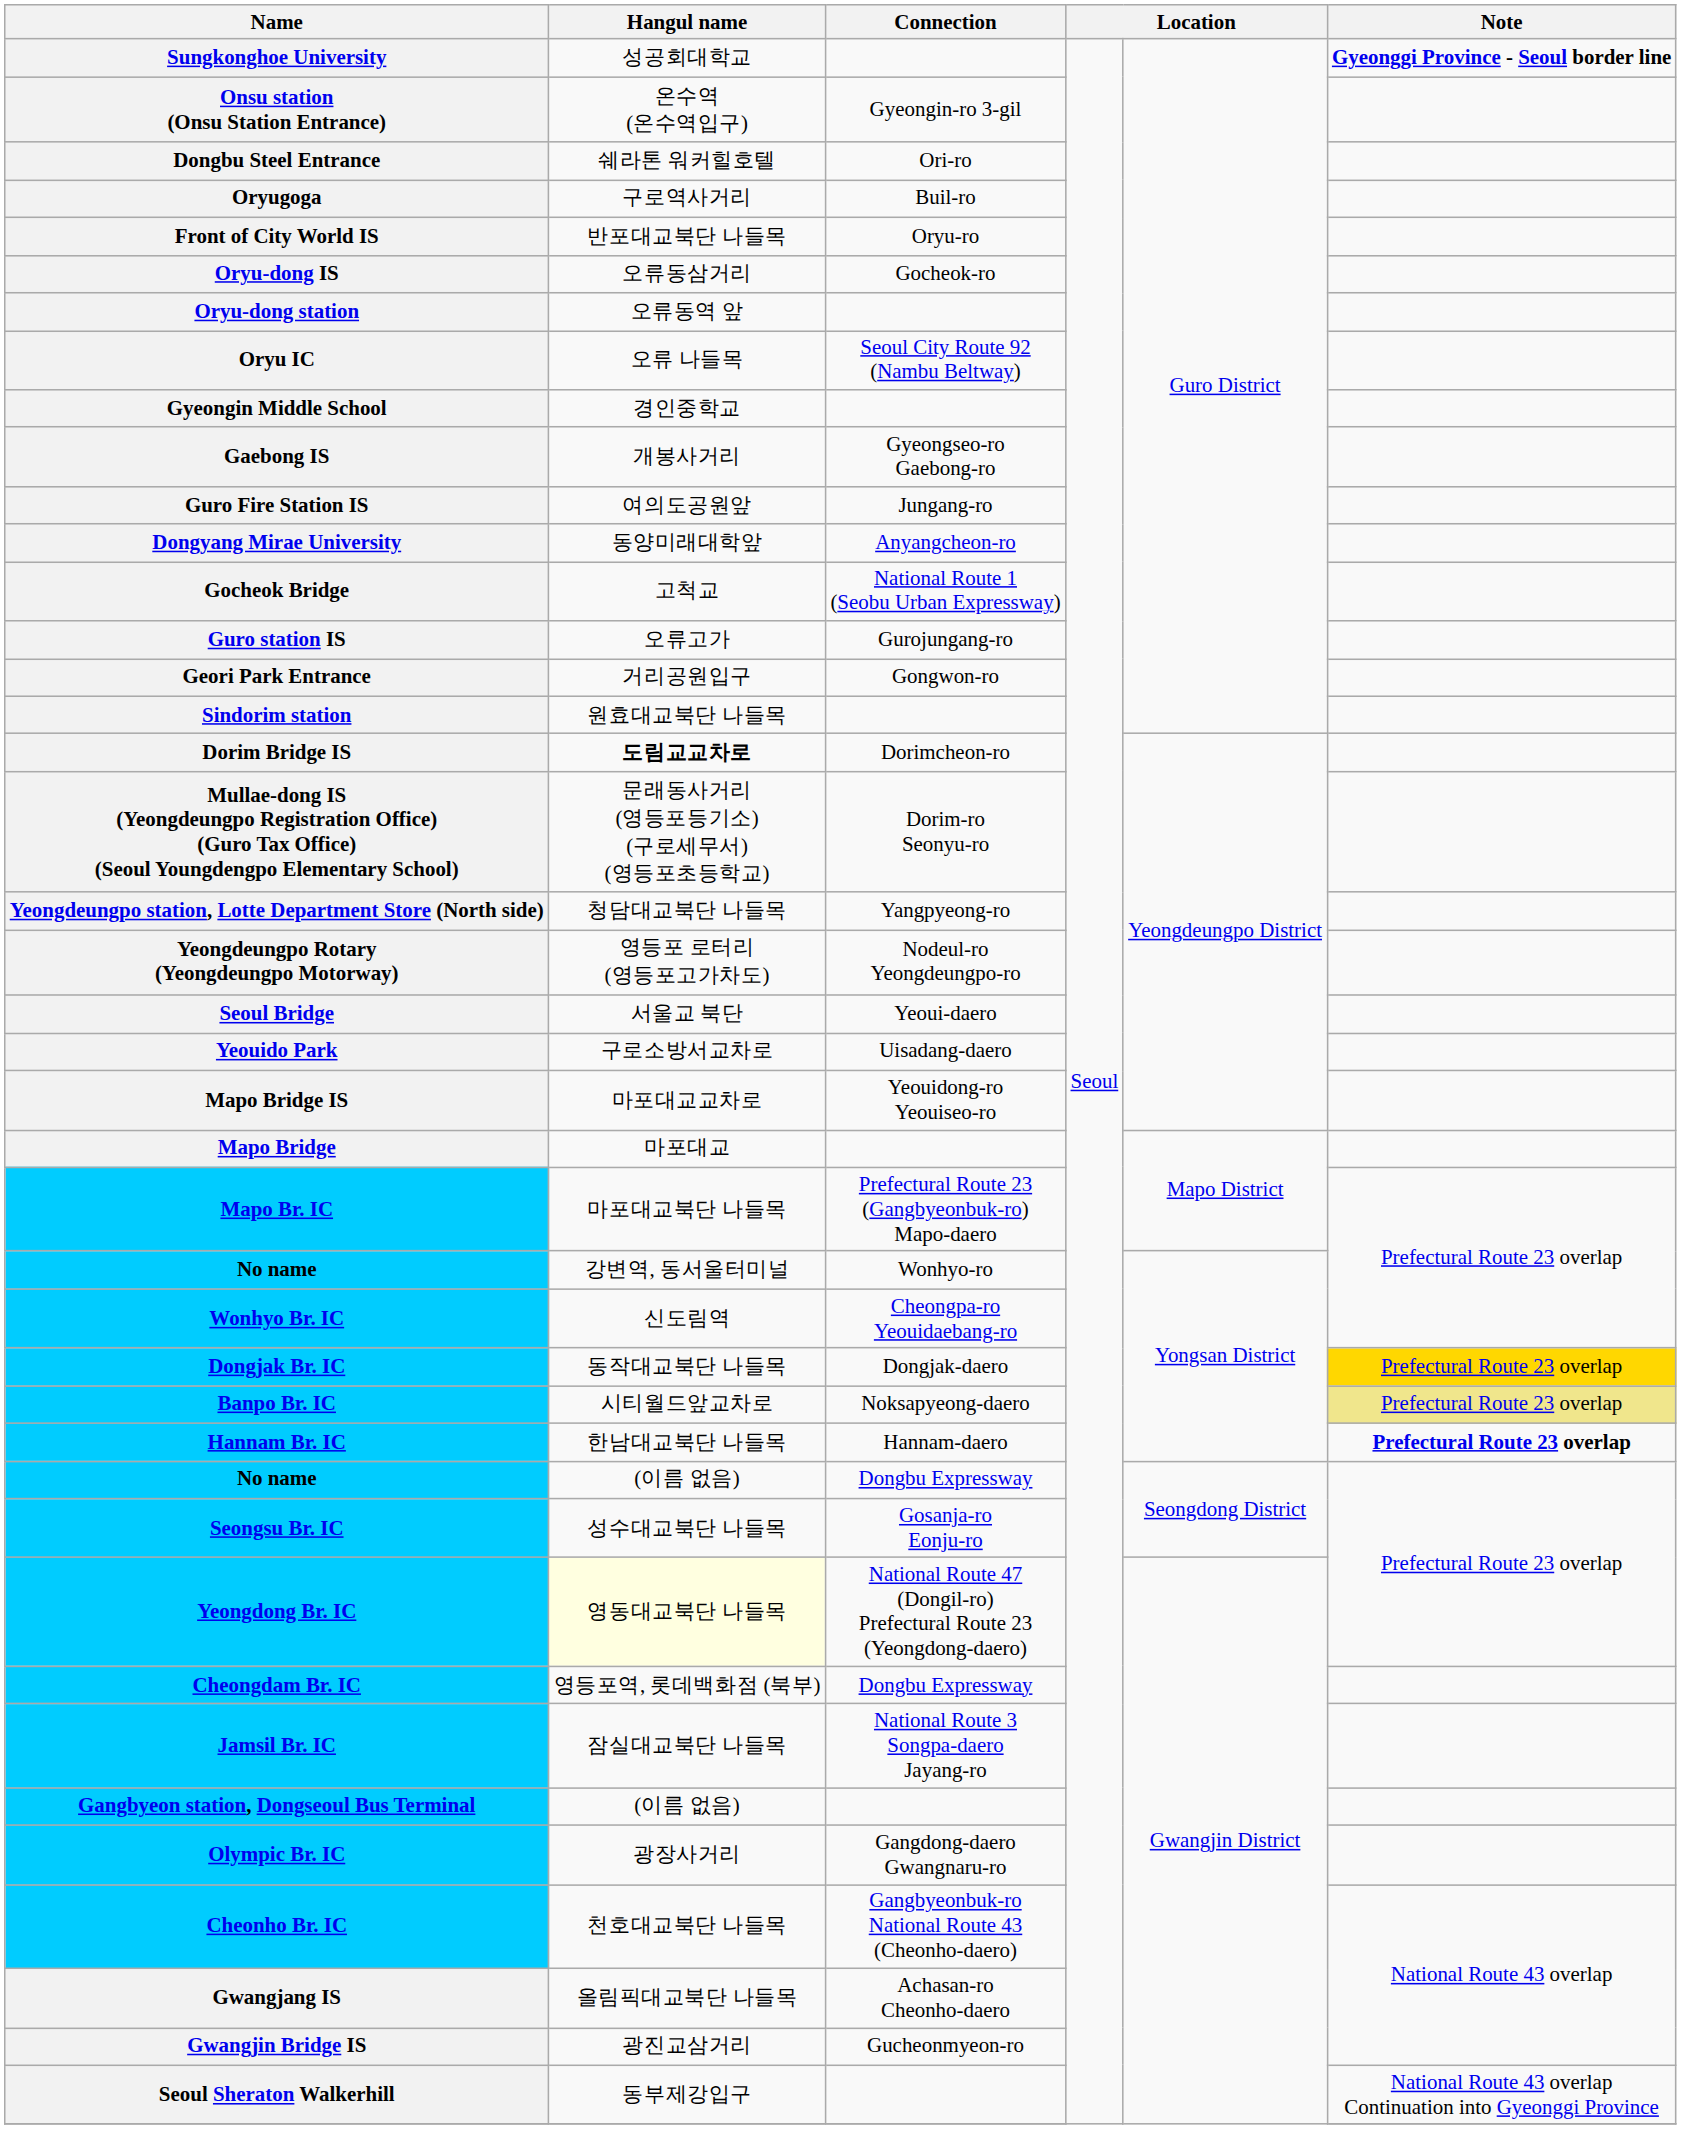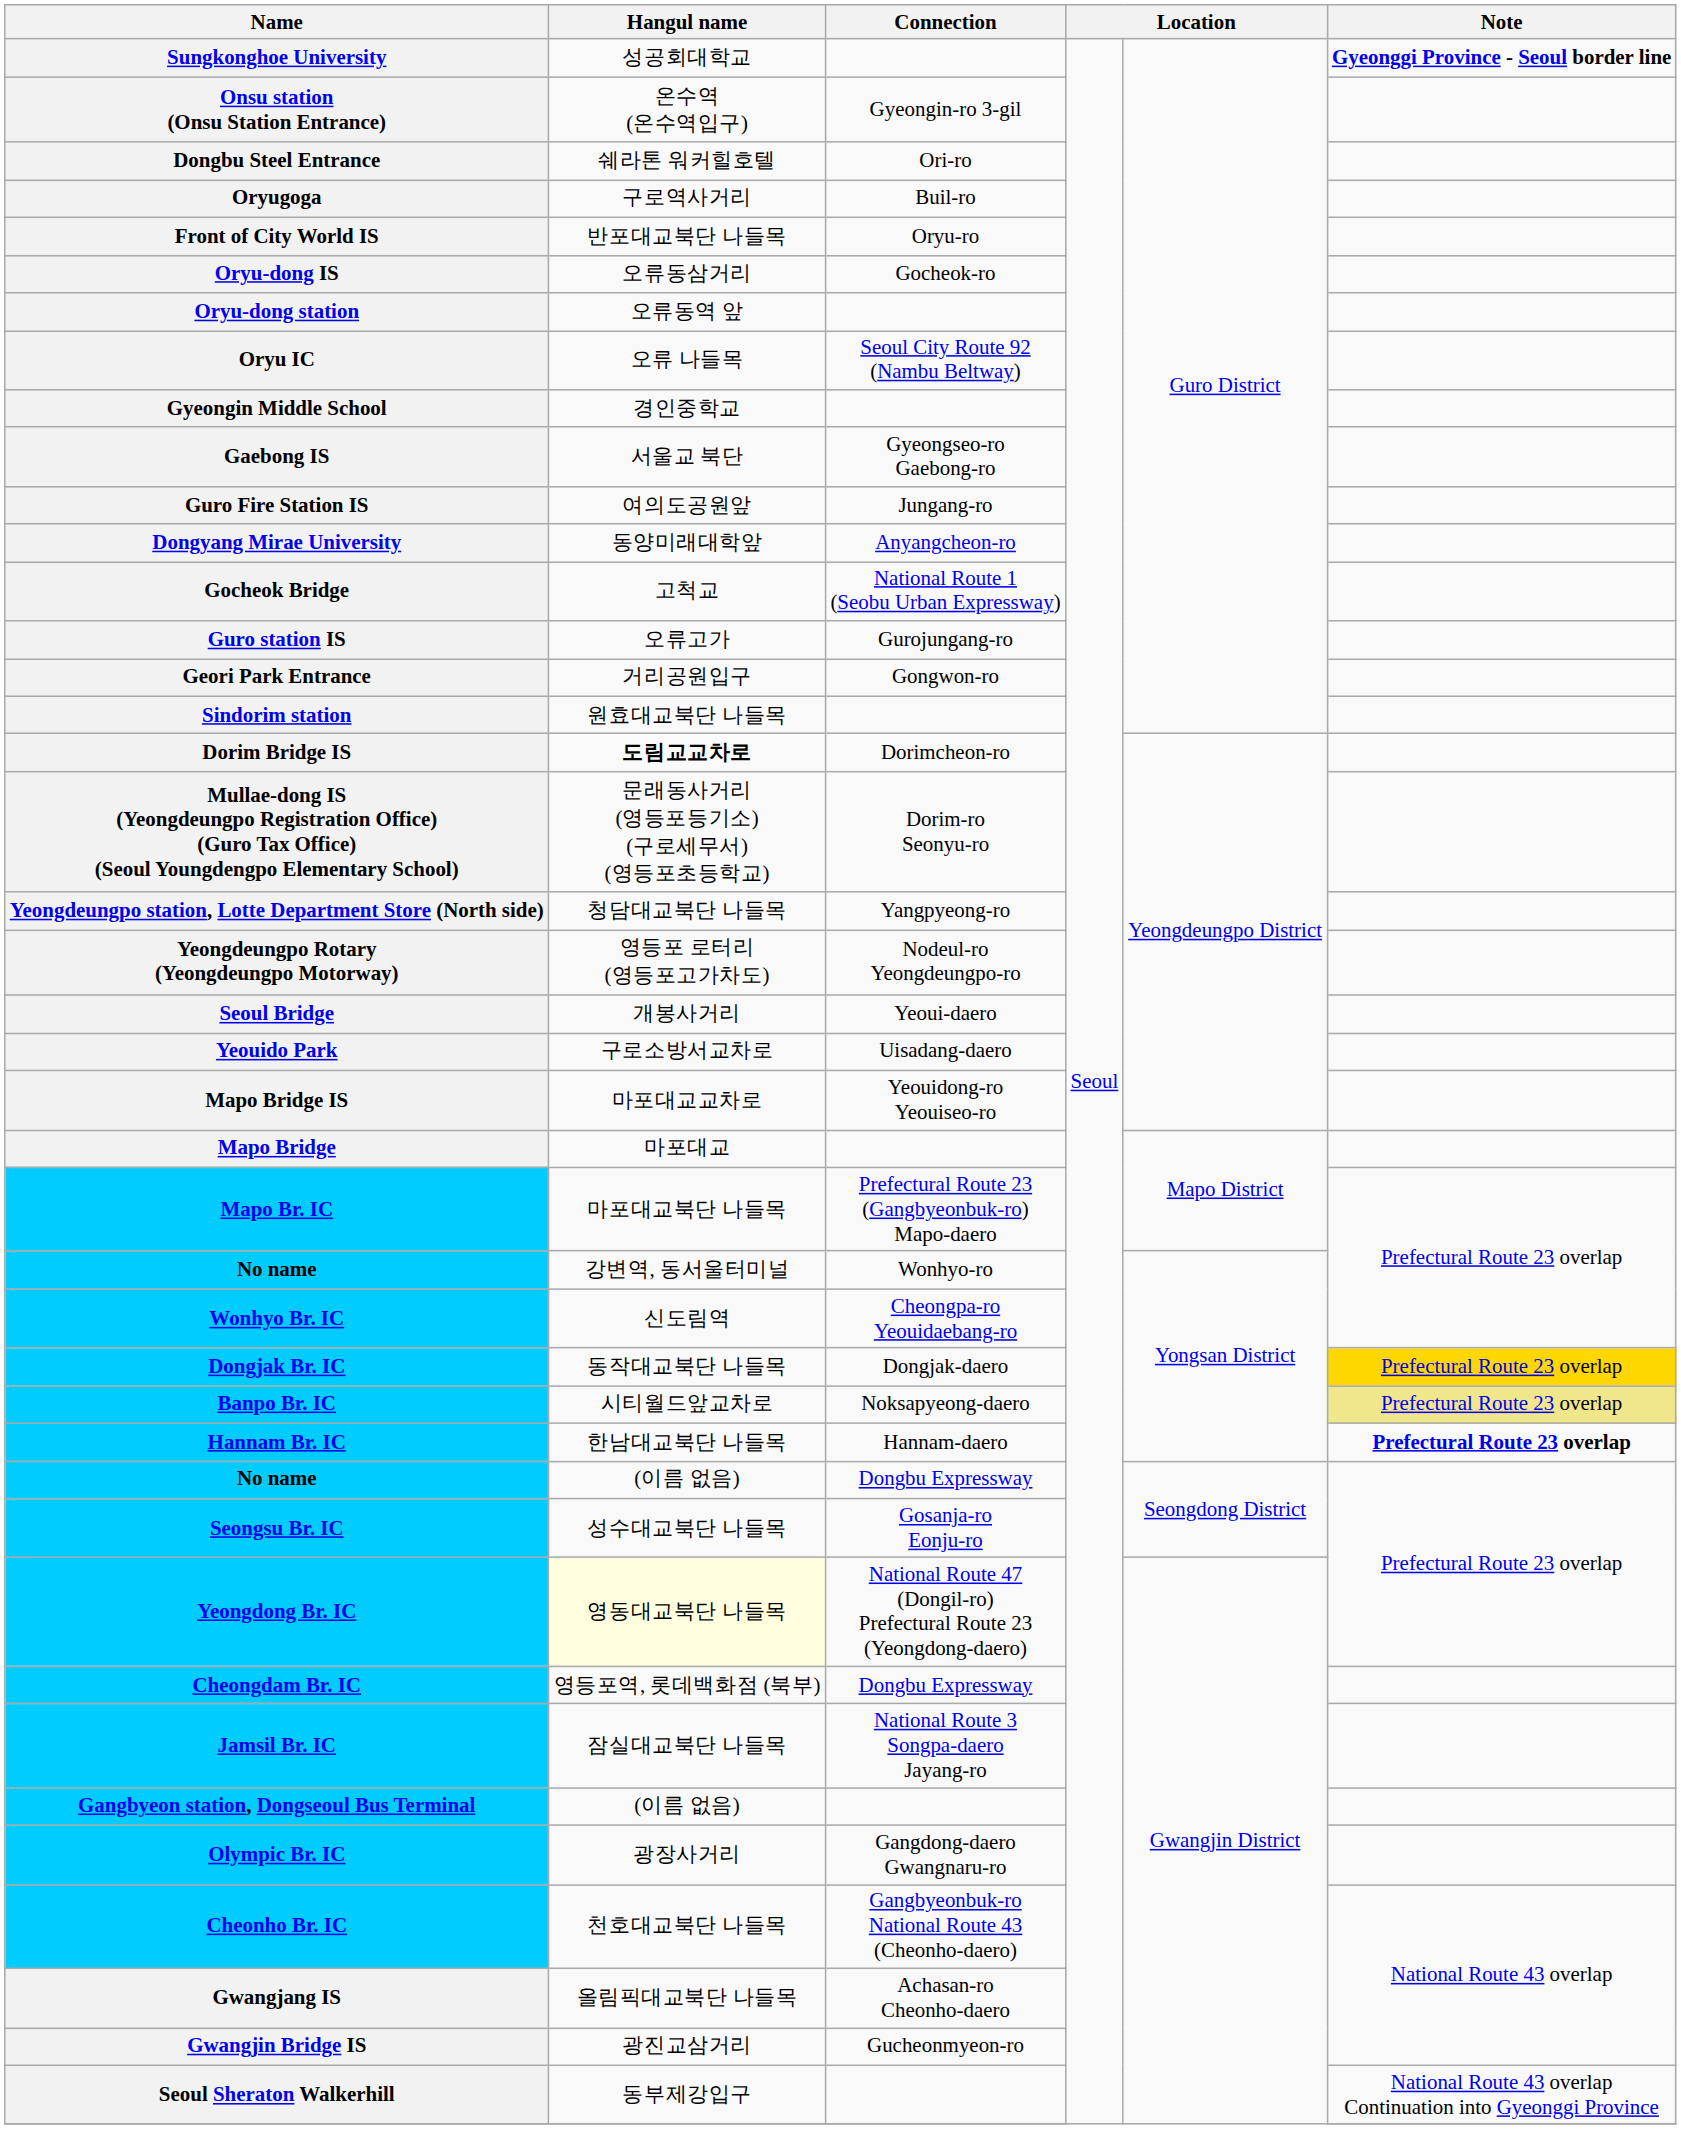 <table class="wikitable" style="font-size: 85%; text-align: center;">
 <tr>
 <th>Name </th>
 <th>Hangul name</th>
 <th>Connection</th>
 <th colspan="2">Location</th>
 <th>Note</th>
 </tr>
 <tr>
 <th><a href='#'>Sungkonghoe University</a></th>
 <td>성공회대학교</td>
 <td></td>
 <td rowspan=42><a href='#'>Seoul</a></td>
 <td rowspan=16><a href='#'>Guro District</a></td>
 <td><strong><a href='#'>Gyeonggi Province</a> - <a href='#'>Seoul</a> border line</strong></td>
 </tr>
 <tr>
 <th><a href='#'>Onsu station</a><br>(Onsu Station Entrance)</th>
 <td>온수역<br>(온수역입구)</td>
 <td>Gyeongin-ro 3-gil</td>
 <td></td>
 </tr>
 <tr>
 <th>Dongbu Steel Entrance</th>
 <td>쉐라톤 워커힐호텔</td>
 <td>Ori-ro</td>
 <td></td>
 </tr>
 <tr>
 <th>Oryugoga</th>
 <td>구로역사거리</td>
 <td>Buil-ro</td>
 <td></td>
 </tr>
 <tr>
 <th>Front of City World IS</th>
 <td>반포대교북단 나들목</td>
 <td>Oryu-ro</td>
 <td></td>
 </tr>
 <tr>
 <th><a href='#'>Oryu-dong</a> IS</th>
 <td>오류동삼거리</td>
 <td>Gocheok-ro</td>
 <td></td>
 </tr>
 <tr>
 <th><a href='#'>Oryu-dong station</a></th>
 <td>오류동역 앞</td>
 <td></td>
 <td></td>
 </tr>
 <tr>
 <th>Oryu IC</th>
 <td>오류 나들목</td>
 <td><a href='#'>Seoul City Route 92</a><br>(<a href='#'>Nambu Beltway</a>)</td>
 <td></td>
 </tr>
 <tr>
 <th>Gyeongin Middle School</th>
 <td>경인중학교</td>
 <td></td>
 <td></td>
 </tr>
 <tr>
 <th>Gaebong IS</th>
-<td>개봉사거리</td>
+<td>서울교 북단</td>
 <td>Gyeongseo-ro<br>Gaebong-ro</td>
 <td></td>
 </tr>
 <tr>
 <th>Guro Fire Station IS</th>
 <td>여의도공원앞</td>
 <td>Jungang-ro</td>
 <td></td>
 </tr>
 <tr>
 <th><a href='#'>Dongyang Mirae University</a></th>
 <td>동양미래대학앞</td>
 <td><a href='#'>Anyangcheon-ro</a></td>
 <td></td>
 </tr>
 <tr>
 <th>Gocheok Bridge</th>
 <td>고척교</td>
 <td><a href='#'>National Route 1</a><br>(<a href='#'>Seobu Urban Expressway</a>)</td>
 <td></td>
 </tr>
 <tr>
 <th><a href='#'>Guro station</a> IS</th>
 <td>오류고가</td>
 <td>Gurojungang-ro</td>
 <td></td>
 </tr>
 <tr>
 <th>Geori Park Entrance</th>
 <td>거리공원입구</td>
 <td>Gongwon-ro</td>
 <td></td>
 </tr>
 <tr>
 <th><a href='#'>Sindorim station</a></th>
 <td>원효대교북단 나들목</td>
 <td></td>
 <td></td>
 </tr>
 <tr>
 <th>Dorim Bridge IS</th>
 <td><strong>도림교교차로</strong></td>
 <td>Dorimcheon-ro</td>
 <td rowspan=7><a href='#'>Yeongdeungpo District</a></td>
 <td></td>
 </tr>
 <tr>
 <th>Mullae-dong IS<br>(Yeongdeungpo Registration Office)<br>(Guro Tax Office)<br>(Seoul Youngdengpo Elementary School)</th>
 <td>문래동사거리<br>(영등포등기소)<br>(구로세무서)<br>(영등포초등학교)</td>
 <td>Dorim-ro<br>Seonyu-ro</td>
 <td></td>
 </tr>
 <tr>
 <th><a href='#'>Yeongdeungpo station</a>, <a href='#'>Lotte Department Store</a> (North side)</th>
 <td>청담대교북단 나들목</td>
 <td>Yangpyeong-ro</td>
 <td></td>
 </tr>
 <tr>
 <th>Yeongdeungpo Rotary<br>(Yeongdeungpo Motorway)</th>
 <td>영등포 로터리<br>(영등포고가차도)</td>
 <td>Nodeul-ro<br>Yeongdeungpo-ro</td>
 <td></td>
 </tr>
 <tr>
 <th><a href='#'>Seoul Bridge</a></th>
-<td>서울교 북단</td>
+<td>개봉사거리</td>
 <td>Yeoui-daero</td>
 <td></td>
 </tr>
 <tr>
 <th><a href='#'>Yeouido Park</a></th>
 <td>구로소방서교차로</td>
 <td>Uisadang-daero</td>
 <td></td>
 </tr>
 <tr>
 <th>Mapo Bridge IS</th>
 <td>마포대교교차로</td>
 <td>Yeouidong-ro<br>Yeouiseo-ro</td>
 <td></td>
 </tr>
 <tr>
 <th><a href='#'>Mapo Bridge</a></th>
 <td>마포대교</td>
 <td></td>
 <td rowspan=2><a href='#'>Mapo District</a></td>
 <td></td>
 </tr>
 <tr>
 <th style="background-color: #00CCFF;"><a href='#'>Mapo Br. IC</a></th>
 <td>마포대교북단 나들목</td>
 <td><a href='#'>Prefectural Route 23</a><br>(<a href='#'>Gangbyeonbuk-ro</a>)<br>Mapo-daero</td>
 <td rowspan=3><a href='#'>Prefectural Route 23</a> overlap</td>
 </tr>
 <tr>
 <th style="background-color: #00CCFF;">No name</th>
 <td>강변역, 동서울터미널</td>
 <td>Wonhyo-ro</td>
 <td rowspan=5><a href='#'>Yongsan District</a></td>
 </tr>
 <tr>
 <th style="background-color: #00CCFF;"><a href='#'>Wonhyo Br. IC</a></th>
 <td>신도림역</td>
 <td><a href='#'>Cheongpa-ro</a><br><a href='#'>Yeouidaebang-ro</a></td>
 </tr>
 <tr>
 <th style="background-color: #00CCFF;"><a href='#'>Dongjak Br. IC</a></th>
 <td>동작대교북단 나들목</td>
 <td>Dongjak-daero</td>
 <td style="background: gold;"><a href='#'>Prefectural Route 23</a> overlap</td>
 </tr>
 <tr>
 <th style="background-color: #00CCFF;"><a href='#'>Banpo Br. IC</a></th>
 <td>시티월드앞교차로</td>
 <td>Noksapyeong-daero</td>
 <td style="background: khaki;"><a href='#'>Prefectural Route 23</a> overlap</td>
 </tr>
 <tr>
 <th style="background-color: #00CCFF;"><a href='#'>Hannam Br. IC</a></th>
 <td>한남대교북단 나들목</td>
 <td>Hannam-daero</td>
 <td><strong><a href='#'>Prefectural Route 23</a> overlap</strong></td>
 </tr>
 <tr>
 <th style="background-color: #00CCFF;">No name</th>
 <td>(이름 없음)</td>
 <td><a href='#'>Dongbu Expressway</a></td>
 <td rowspan=2><a href='#'>Seongdong District</a></td>
 <td rowspan=3><a href='#'>Prefectural Route 23</a> overlap</td>
 </tr>
 <tr>
 <th style="background-color: #00CCFF;"><a href='#'>Seongsu Br. IC</a></th>
 <td>성수대교북단 나들목</td>
 <td><a href='#'>Gosanja-ro</a><br><a href='#'>Eonju-ro</a></td>
 </tr>
 <tr>
 <th style="background-color: #00CCFF;"><a href='#'>Yeongdong Br. IC</a></th>
 <td style="background: lightyellow;">영동대교북단 나들목</td>
 <td><a href='#'>National Route 47</a><br>(Dongil-ro)<br>Prefectural Route 23<br>(Yeongdong-daero)</td>
 <td rowspan=10><a href='#'>Gwangjin District</a></td>
 </tr>
 <tr>
 <th style="background-color: #00CCFF;"><a href='#'>Cheongdam Br. IC</a></th>
 <td>영등포역, 롯데백화점 (북부)</td>
 <td><a href='#'>Dongbu Expressway</a></td>
 <td></td>
 </tr>
 <tr>
 <th style="background-color: #00CCFF;"><a href='#'>Jamsil Br. IC</a></th>
 <td>잠실대교북단 나들목</td>
 <td><a href='#'>National Route 3</a><br><a href='#'>Songpa-daero</a><br>Jayang-ro</td>
 <td></td>
 </tr>
 <tr>
 <th style="background-color: #00CCFF;"><a href='#'>Gangbyeon station</a>, <a href='#'>Dongseoul Bus Terminal</a></th>
 <td>(이름 없음)</td>
 <td></td>
 <td></td>
 </tr>
 <tr>
 <th style="background-color: #00CCFF;"><a href='#'>Olympic Br. IC</a></th>
 <td>광장사거리</td>
 <td>Gangdong-daero<br>Gwangnaru-ro</td>
 <td></td>
 </tr>
 <tr>
 <th style="background-color: #00CCFF;"><a href='#'>Cheonho Br. IC</a></th>
 <td>천호대교북단 나들목</td>
 <td><a href='#'>Gangbyeonbuk-ro</a><br><a href='#'>National Route 43</a><br>(Cheonho-daero)</td>
 <td rowspan=3><a href='#'>National Route 43</a> overlap</td>
 </tr>
 <tr>
 <th>Gwangjang IS</th>
 <td>올림픽대교북단 나들목</td>
 <td>Achasan-ro<br>Cheonho-daero</td>
 </tr>
 <tr>
 <th><a href='#'>Gwangjin Bridge</a> IS</th>
 <td>광진교삼거리</td>
 <td>Gucheonmyeon-ro</td>
 </tr>
 <tr>
 <th>Seoul <a href='#'>Sheraton</a> Walkerhill</th>
 <td>동부제강입구</td>
 <td></td>
 <td><a href='#'>National Route 43</a> overlap<br>Continuation into <a href='#'>Gyeonggi Province</a></td>
 </tr>
 <tr>
 </tr>
 </table>
